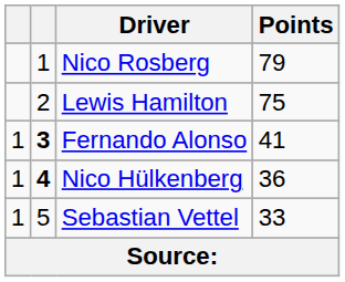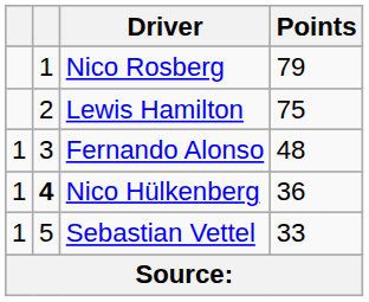 <table class="wikitable" style="font-size: 85%;">
 <tr>
 <th></th>
 <th></th>
 <th>Driver</th>
 <th>Points</th>
 </tr>
 <tr>
 <td></td>
 <td align="center">1</td>
 <td> <a href='#'>Nico Rosberg</a></td>
 <td>79</td>
 </tr>
 <tr>
 <td></td>
 <td align="center">2</td>
 <td> <a href='#'>Lewis Hamilton</a></td>
 <td>75</td>
 </tr>
 <tr>
 <td> 1</td>
-<td align="center"><strong>3</strong></td>
+<td align="center">3</td>
 <td> <a href='#'>Fernando Alonso</a></td>
-<td>41</td>
+<td>48</td>
 </tr>
 <tr>
 <td> 1</td>
 <td align="center"><strong>4</strong></td>
 <td> <a href='#'>Nico Hülkenberg</a></td>
 <td>36</td>
 </tr>
 <tr>
 <td> 1</td>
 <td align="center">5</td>
 <td> <a href='#'>Sebastian Vettel</a></td>
 <td>33</td>
 </tr>
 <tr>
 <th colspan=4>Source: </th>
 </tr>
 </table>
